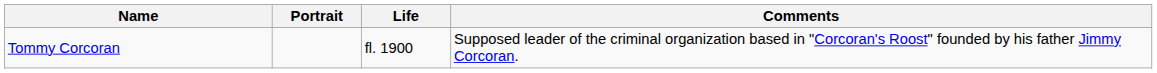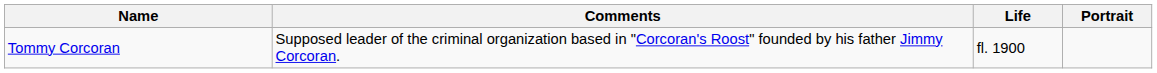 <table class=wikitable>
 <tr>
 <th width="21%">Name</th>
+<th width="55%">Comments</th>
+<th width="7%">Life</th>
 <th width="7%">Portrait</th>
-<th width="7%">Life</th>
-<th width="55%">Comments</th>
 </tr>
 <tr>
 <td><a href='#'>Tommy Corcoran</a></td>
+<td>Supposed leader of the criminal organization based in "<a href='#'>Corcoran's Roost</a>" founded by his father <a href='#'>Jimmy Corcoran</a>.</td>
+<td>fl. 1900</td>
 <td></td>
-<td>fl. 1900</td>
-<td>Supposed leader of the criminal organization based in "<a href='#'>Corcoran's Roost</a>" founded by his father <a href='#'>Jimmy Corcoran</a>.</td>
 </tr>
 </table>
